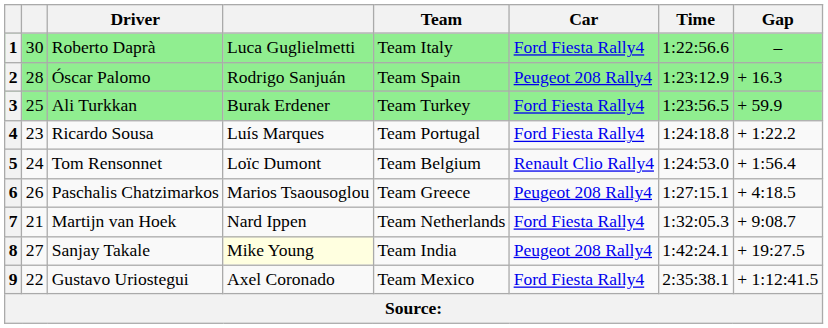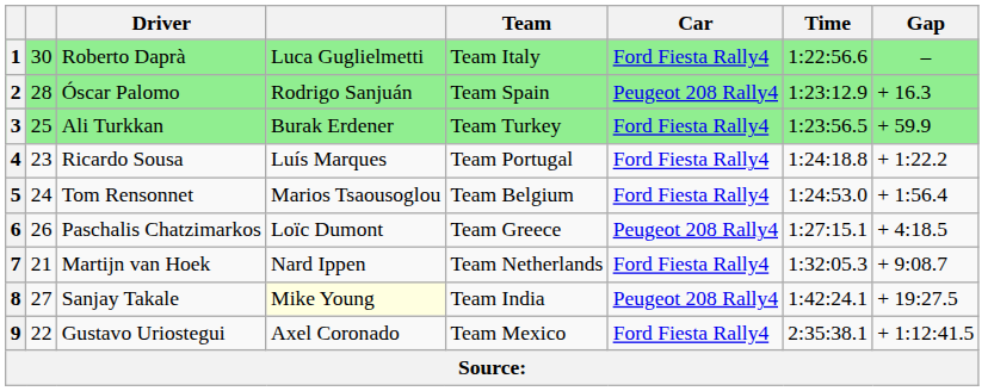 <table class="wikitable" style="font-size:85%;">
 <tr>
 <th scope="col"></th>
 <th scope="col"></th>
 <th scope="col">Driver</th>
 <th scope="col"></th>
 <th scope="col">Team</th>
 <th scope="col">Car</th>
 <th scope="col">Time</th>
 <th scope="col">Gap</th>
 </tr>
 <tr style="background:lightgreen;">
 <th>1</th>
 <td align="center">30</td>
 <td> Roberto Daprà</td>
 <td> Luca Guglielmetti</td>
 <td> Team Italy</td>
 <td><a href='#'>Ford Fiesta Rally4</a></td>
 <td align="center">1:22:56.6</td>
 <td align="center">–</td>
 </tr>
 <tr style="background:lightgreen;">
 <th>2</th>
 <td align="center">28</td>
 <td> Óscar Palomo</td>
 <td> Rodrigo Sanjuán</td>
 <td> Team Spain</td>
 <td><a href='#'>Peugeot 208 Rally4</a></td>
 <td align="center">1:23:12.9</td>
 <td>+ 16.3</td>
 </tr>
 <tr style="background:lightgreen;">
 <th>3</th>
 <td align="center">25</td>
 <td> Ali Turkkan</td>
 <td> Burak Erdener</td>
 <td> Team Turkey</td>
 <td><a href='#'>Ford Fiesta Rally4</a></td>
 <td align="center">1:23:56.5</td>
 <td>+ 59.9</td>
 </tr>
 <tr>
 <th>4</th>
 <td align="center">23</td>
 <td> Ricardo Sousa</td>
 <td> Luís Marques</td>
 <td> Team Portugal</td>
 <td><a href='#'>Ford Fiesta Rally4</a></td>
 <td align="center">1:24:18.8</td>
 <td>+ 1:22.2</td>
 </tr>
 <tr>
 <th>5</th>
 <td align="center">24</td>
 <td> Tom Rensonnet</td>
-<td> Loïc Dumont</td>
+<td> Marios Tsaousoglou</td>
 <td> Team Belgium</td>
-<td><a href='#'>Renault Clio Rally4</a></td>
+<td><a href='#'>Ford Fiesta Rally4</a></td>
 <td align="center">1:24:53.0</td>
 <td>+ 1:56.4</td>
 </tr>
 <tr>
 <th>6</th>
 <td align="center">26</td>
 <td> Paschalis Chatzimarkos</td>
-<td> Marios Tsaousoglou</td>
+<td> Loïc Dumont</td>
 <td> Team Greece</td>
 <td><a href='#'>Peugeot 208 Rally4</a></td>
 <td align="center">1:27:15.1</td>
 <td>+ 4:18.5</td>
 </tr>
 <tr>
 <th>7</th>
 <td align="center">21</td>
 <td> Martijn van Hoek</td>
 <td> Nard Ippen</td>
 <td> Team Netherlands</td>
 <td><a href='#'>Ford Fiesta Rally4</a></td>
 <td align="center">1:32:05.3</td>
 <td>+ 9:08.7</td>
 </tr>
 <tr>
 <th>8</th>
 <td align="center">27</td>
 <td> Sanjay Takale</td>
 <td style="background: lightyellow;"> Mike Young</td>
 <td> Team India</td>
 <td><a href='#'>Peugeot 208 Rally4</a></td>
 <td align="center">1:42:24.1</td>
 <td>+ 19:27.5</td>
 </tr>
 <tr>
 <th>9</th>
 <td align="center">22</td>
 <td> Gustavo Uriostegui</td>
 <td> Axel Coronado</td>
 <td> Team Mexico</td>
 <td><a href='#'>Ford Fiesta Rally4</a></td>
 <td align="center">2:35:38.1</td>
 <td>+ 1:12:41.5</td>
 </tr>
 <tr class="sortbottom">
 <th colspan=8>Source:</th>
 </tr>
 </table>
